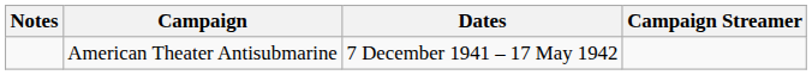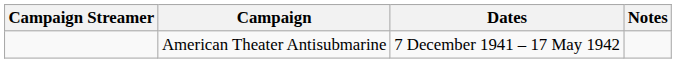 <table class="wikitable">
 <tr style="background:#efefef;">
-<th>Notes</th>
+<th>Campaign Streamer</th>
 <th>Campaign</th>
 <th>Dates</th>
-<th>Campaign Streamer</th>
+<th>Notes</th>
 </tr>
 <tr>
 <td></td>
 <td>American Theater Antisubmarine</td>
 <td>7 December 1941 – 17 May 1942</td>
 <td></td>
 </tr>
 </table>
